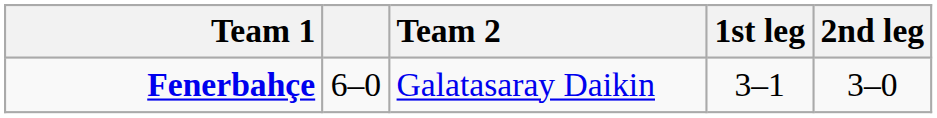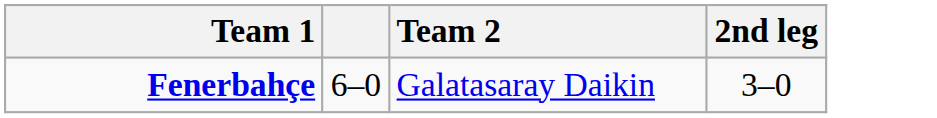 <table class="wikitable" style="text-align: center;">
 <tr>
 <th style="text-align: right; width: 9em;" scope="col">Team 1</th>
 <th scope="col"></th>
 <th style="text-align: left; width: 9em;" scope="col">Team 2</th>
-<th scope="col">1st leg</th>
 <th scope="col">2nd leg</th>
 </tr>
 <tr>
 <td style="text-align: right;"><strong><a href='#'>Fenerbahçe</a></strong></td>
 <td>6–0</td>
 <td style="text-align: left;"><a href='#'>Galatasaray Daikin</a></td>
-<td>3–1</td>
 <td>3–0</td>
 </tr>
 </table>
